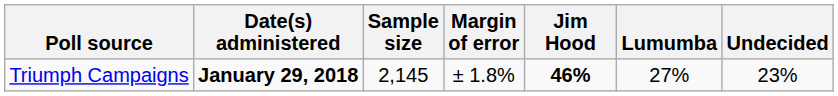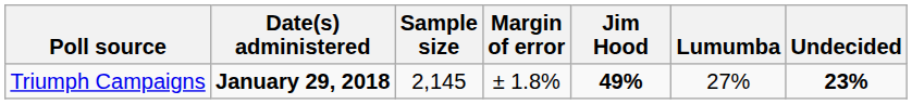 <table class="wikitable" style="font-size:90%;text-align:center;">
 <tr valign=bottom>
 <th>Poll source</th>
 <th>Date(s)<br>administered</th>
 <th>Sample<br>size</th>
 <th>Margin<br>of error</th>
 <th style="width:60px;">Jim<br>Hood</th>
 <th style="width:60px;"><br>Lumumba</th>
 <th>Undecided</th>
 </tr>
 <tr>
 <td style="text-align:left;"><a href='#'>Triumph Campaigns</a></td>
 <td><strong>January 29, 2018</strong></td>
 <td>2,145</td>
 <td>± 1.8%</td>
-<td><strong>46%</strong></td>
+<td><strong>49%</strong></td>
 <td>27%</td>
-<td>23%</td>
+<td><strong>23%</strong></td>
 </tr>
 </table>
